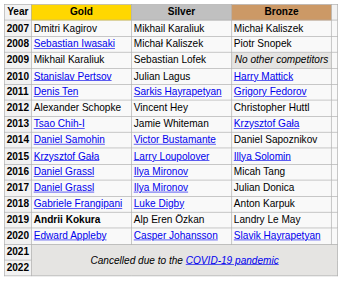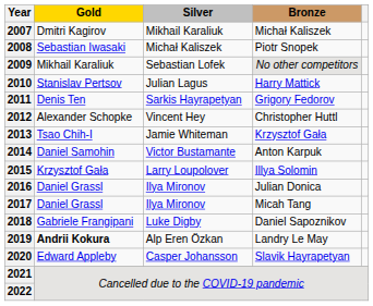 <table class="wikitable unsortable" style="text-align:left; width:85%">
 <tr>
 <th scope="col" style="text-align:center">Year</th>
 <td scope="col" style="text-align:center; width:30%; background:gold"><strong>Gold</strong></td>
 <td scope="col" style="text-align:center; width:30%; background:silver"><strong>Silver</strong></td>
 <td scope="col" style="text-align:center; width:30%; background:#c96"><strong>Bronze</strong></td>
 <th scope="col" style="text-align:center"></th>
 </tr>
 <tr>
 <th scope="row" style="text-align:left">2007</th>
 <td> Dmitri Kagirov</td>
 <td> Mikhail Karaliuk</td>
 <td> Michał Kaliszek</td>
 <td></td>
 </tr>
 <tr>
 <th scope="row" style="text-align:left">2008</th>
 <td> <a href='#'>Sebastian Iwasaki</a></td>
 <td> Michał Kaliszek</td>
 <td> Piotr Snopek</td>
 <td></td>
 </tr>
 <tr>
 <th scope="row" style="text-align:left">2009</th>
 <td> Mikhail Karaliuk</td>
 <td> Sebastian Lofek</td>
 <td align="center" bgcolor="e5e4e2"><em>No other competitors</em></td>
 <td></td>
 </tr>
 <tr>
 <th scope="row" style="text-align:left">2010</th>
 <td> <a href='#'>Stanislav Pertsov</a></td>
 <td> Julian Lagus</td>
 <td> <a href='#'>Harry Mattick</a></td>
 <td></td>
 </tr>
 <tr>
 <th scope="row" style="text-align:left">2011</th>
 <td> <a href='#'>Denis Ten</a></td>
 <td> <a href='#'>Sarkis Hayrapetyan</a></td>
 <td> <a href='#'>Grigory Fedorov</a></td>
 <td></td>
 </tr>
 <tr>
 <th scope="row" style="text-align:left">2012</th>
 <td> Alexander Schopke</td>
 <td> Vincent Hey</td>
 <td> Christopher Huttl</td>
 <td></td>
 </tr>
 <tr>
 <th scope="row" style="text-align:left">2013</th>
 <td> <a href='#'>Tsao Chih-I</a></td>
 <td> Jamie Whiteman</td>
 <td> <a href='#'>Krzysztof Gała</a></td>
 <td></td>
 </tr>
 <tr>
 <th scope="row" style="text-align:left">2014</th>
 <td> <a href='#'>Daniel Samohin</a></td>
 <td> <a href='#'>Victor Bustamante</a></td>
-<td> Daniel Sapoznikov</td>
+<td> Anton Karpuk</td>
 <td></td>
 </tr>
 <tr>
 <th scope="row" style="text-align:left">2015</th>
 <td> <a href='#'>Krzysztof Gała</a></td>
 <td> <a href='#'>Larry Loupolover</a></td>
 <td> <a href='#'>Illya Solomin</a></td>
 <td></td>
 </tr>
 <tr>
 <th scope="row" style="text-align:left">2016</th>
 <td> <a href='#'>Daniel Grassl</a></td>
 <td> <a href='#'>Ilya Mironov</a></td>
-<td> Micah Tang</td>
+<td> Julian Donica</td>
 <td></td>
 </tr>
 <tr>
 <th scope="row" style="text-align:left">2017</th>
 <td> <a href='#'>Daniel Grassl</a></td>
 <td> <a href='#'>Ilya Mironov</a></td>
-<td> Julian Donica</td>
+<td> Micah Tang</td>
 <td></td>
 </tr>
 <tr>
 <th scope="row" style="text-align:left">2018</th>
 <td> <a href='#'>Gabriele Frangipani</a></td>
 <td> <a href='#'>Luke Digby</a></td>
-<td> Anton Karpuk</td>
+<td> Daniel Sapoznikov</td>
 <td></td>
 </tr>
 <tr>
 <th scope="row" style="text-align:left">2019</th>
 <td><strong> Andrii Kokura</strong></td>
 <td> Alp Eren Özkan</td>
 <td> Landry Le May</td>
 <td></td>
 </tr>
 <tr>
 <th scope="row" style="text-align:left">2020</th>
 <td> <a href='#'>Edward Appleby</a></td>
 <td> <a href='#'>Casper Johansson</a></td>
 <td> <a href='#'>Slavik Hayrapetyan</a></td>
 <td></td>
 </tr>
 <tr>
 <th scope="row" style="text-align:left">2021</th>
 <td rowspan="2" colspan="4" align="center" bgcolor="e5e4e2"><em>Cancelled due to the <a href='#'>COVID-19 pandemic</a></em></td>
 </tr>
 <tr>
 <th scope="row" style="text-align:left">2022</th>
 </tr>
 </table>
